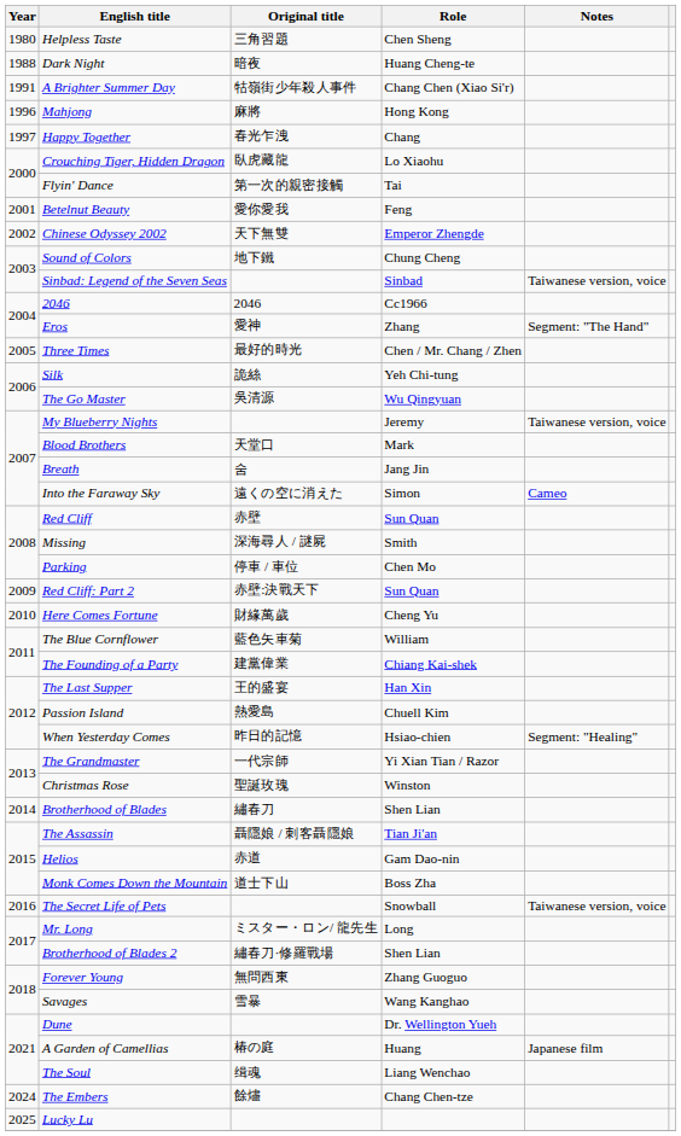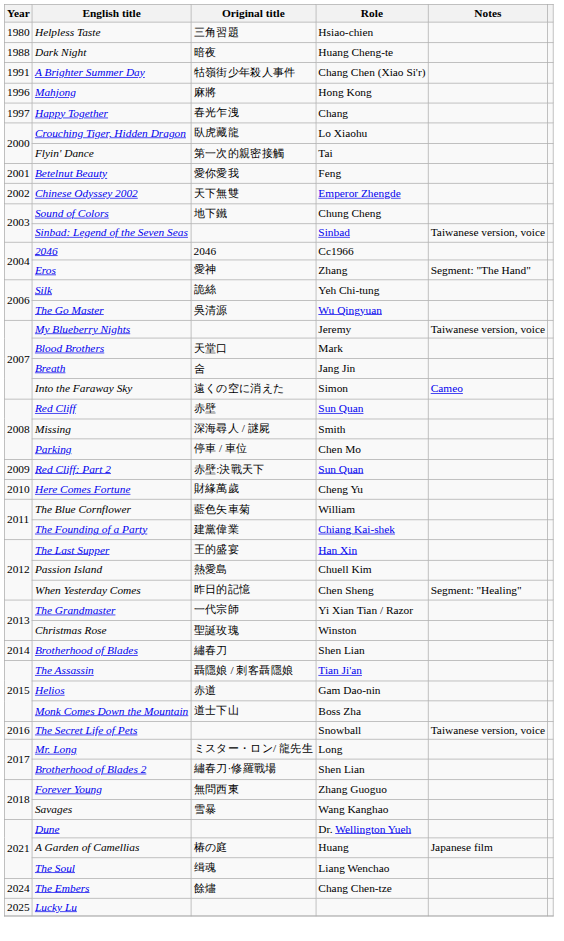 <table class="wikitable sortable">
 <tr>
 <th>Year</th>
 <th>English title</th>
 <th>Original title</th>
 <th>Role</th>
 <th class="unsortable">Notes</th>
 <th class="unsortable"></th>
 </tr>
 <tr>
 <td>1980</td>
 <td><em>Helpless Taste</em></td>
 <td>三角習題</td>
-<td>Chen Sheng</td>
+<td>Hsiao-chien</td>
 <td></td>
 <td></td>
 </tr>
 <tr>
 <td>1988</td>
 <td><em>Dark Night</em></td>
 <td>暗夜</td>
 <td>Huang Cheng-te</td>
 <td></td>
 <td></td>
 </tr>
 <tr>
 <td>1991</td>
 <td><em><a href='#'>A Brighter Summer Day</a></em></td>
 <td>牯嶺街少年殺人事件</td>
 <td>Chang Chen (Xiao Si'r)</td>
 <td></td>
 <td></td>
 </tr>
 <tr>
 <td>1996</td>
 <td><em><a href='#'>Mahjong</a></em></td>
 <td>麻將</td>
 <td>Hong Kong</td>
 <td></td>
 <td></td>
 </tr>
 <tr>
 <td>1997</td>
 <td><em><a href='#'>Happy Together</a></em></td>
 <td>春光乍洩</td>
 <td>Chang</td>
 <td></td>
 <td></td>
 </tr>
 <tr>
 <td rowspan="2">2000</td>
 <td><em><a href='#'>Crouching Tiger, Hidden Dragon</a></em></td>
 <td>臥虎藏龍</td>
 <td>Lo Xiaohu</td>
 <td></td>
 <td></td>
 </tr>
 <tr>
 <td><em>Flyin' Dance</em></td>
 <td>第一次的親密接觸</td>
 <td>Tai</td>
 <td></td>
 <td></td>
 </tr>
 <tr>
 <td>2001</td>
 <td><em><a href='#'>Betelnut Beauty</a></em></td>
 <td>愛你愛我</td>
 <td>Feng</td>
 <td></td>
 <td></td>
 </tr>
 <tr>
 <td>2002</td>
 <td><em><a href='#'>Chinese Odyssey 2002</a></em></td>
 <td>天下無雙</td>
 <td><a href='#'>Emperor Zhengde</a></td>
 <td></td>
 <td></td>
 </tr>
 <tr>
 <td rowspan="2">2003</td>
 <td><a href='#'><em>Sound of Colors</em></a></td>
 <td>地下鐵</td>
 <td>Chung Cheng</td>
 <td></td>
 <td></td>
 </tr>
 <tr>
 <td><em><a href='#'>Sinbad: Legend of the Seven Seas</a></em></td>
 <td></td>
 <td><a href='#'>Sinbad</a></td>
 <td>Taiwanese version, voice</td>
 <td></td>
 </tr>
 <tr>
 <td rowspan="2">2004</td>
 <td><em><a href='#'>2046</a></em></td>
 <td>2046</td>
 <td>Cc1966</td>
 <td></td>
 <td></td>
 </tr>
 <tr>
 <td><em><a href='#'>Eros</a></em></td>
 <td>愛神</td>
 <td>Zhang</td>
 <td>Segment: "The Hand"</td>
-<td></td>
-</tr>
-<tr>
-<td>2005</td>
-<td><em><a href='#'>Three Times</a></em></td>
-<td>最好的時光</td>
-<td>Chen / Mr. Chang / Zhen</td>
-<td></td>
 <td></td>
 </tr>
 <tr>
 <td rowspan="2">2006</td>
 <td><em><a href='#'>Silk</a></em></td>
 <td>詭絲</td>
 <td>Yeh Chi-tung</td>
 <td></td>
 <td></td>
 </tr>
 <tr>
 <td><em><a href='#'>The Go Master</a></em></td>
 <td>吳清源</td>
 <td><a href='#'>Wu Qingyuan</a></td>
 <td></td>
 <td></td>
 </tr>
 <tr>
 <td rowspan="4">2007</td>
 <td><em><a href='#'>My Blueberry Nights</a></em></td>
 <td></td>
 <td>Jeremy</td>
 <td>Taiwanese version, voice</td>
 <td></td>
 </tr>
 <tr>
 <td><em><a href='#'>Blood Brothers</a></em></td>
 <td>天堂口</td>
 <td>Mark</td>
 <td></td>
 <td></td>
 </tr>
 <tr>
 <td><em><a href='#'>Breath</a></em></td>
 <td>숨</td>
 <td>Jang Jin</td>
 <td></td>
 <td></td>
 </tr>
 <tr>
 <td><em>Into the Faraway Sky</em></td>
 <td>遠くの空に消えた</td>
 <td>Simon</td>
 <td><a href='#'>Cameo</a></td>
 <td></td>
 </tr>
 <tr>
 <td rowspan="3">2008</td>
 <td><em><a href='#'>Red Cliff</a></em></td>
 <td>赤壁</td>
 <td><a href='#'>Sun Quan</a></td>
 <td></td>
 <td></td>
 </tr>
 <tr>
 <td><em>Missing</em></td>
 <td>深海尋人 / 謎屍</td>
 <td>Smith</td>
 <td></td>
 <td></td>
 </tr>
 <tr>
 <td><em><a href='#'>Parking</a></em></td>
 <td>停車 / 車位</td>
 <td>Chen Mo</td>
 <td></td>
 <td></td>
 </tr>
 <tr>
 <td>2009</td>
 <td><em><a href='#'>Red Cliff: Part 2</a></em></td>
 <td>赤壁:決戰天下</td>
 <td><a href='#'>Sun Quan</a></td>
 <td></td>
 <td></td>
 </tr>
 <tr>
 <td>2010</td>
 <td><em><a href='#'>Here Comes Fortune</a></em></td>
 <td>財緣萬歲</td>
 <td>Cheng Yu</td>
 <td></td>
 <td></td>
 </tr>
 <tr>
 <td rowspan="2">2011</td>
 <td><em>The Blue Cornflower</em></td>
 <td>藍色矢車菊</td>
 <td>William</td>
 <td></td>
 <td></td>
 </tr>
 <tr>
 <td><em><a href='#'>The Founding of a Party</a></em></td>
 <td>建黨偉業</td>
 <td><a href='#'>Chiang Kai-shek</a></td>
 <td></td>
 <td></td>
 </tr>
 <tr>
 <td rowspan="3">2012</td>
 <td><em><a href='#'>The Last Supper</a></em></td>
 <td>王的盛宴</td>
 <td><a href='#'>Han Xin</a></td>
 <td></td>
 <td></td>
 </tr>
 <tr>
 <td><em>Passion Island</em></td>
 <td>熱愛島</td>
 <td>Chuell Kim</td>
 <td></td>
 <td></td>
 </tr>
 <tr>
 <td><em>When Yesterday Comes</em></td>
 <td>昨日的記憶</td>
-<td>Hsiao-chien</td>
+<td>Chen Sheng</td>
 <td>Segment: "Healing"</td>
 <td></td>
 </tr>
 <tr>
 <td rowspan="2">2013</td>
 <td><em><a href='#'>The Grandmaster</a></em></td>
 <td>一代宗師</td>
 <td>Yi Xian Tian / Razor</td>
 <td></td>
 <td></td>
 </tr>
 <tr>
 <td><em>Christmas Rose</em></td>
 <td>聖誕玫瑰</td>
 <td>Winston</td>
 <td></td>
 <td></td>
 </tr>
 <tr>
 <td>2014</td>
 <td><em><a href='#'>Brotherhood of Blades</a></em></td>
 <td>繡春刀</td>
 <td>Shen Lian</td>
 <td></td>
 <td></td>
 </tr>
 <tr>
 <td rowspan="3">2015</td>
 <td><em><a href='#'>The Assassin</a></em></td>
 <td>聶隱娘 / 刺客聶隱娘</td>
 <td><a href='#'>Tian Ji'an</a></td>
 <td></td>
 <td></td>
 </tr>
 <tr>
 <td><em><a href='#'>Helios</a></em></td>
 <td>赤道</td>
 <td>Gam Dao-nin</td>
 <td></td>
 <td></td>
 </tr>
 <tr>
 <td><em><a href='#'>Monk Comes Down the Mountain</a></em></td>
 <td>道士下山</td>
 <td>Boss Zha</td>
 <td></td>
 <td></td>
 </tr>
 <tr>
 <td>2016</td>
 <td><em><a href='#'>The Secret Life of Pets</a></em></td>
 <td></td>
 <td>Snowball</td>
 <td>Taiwanese version, voice</td>
 <td></td>
 </tr>
 <tr>
 <td rowspan="2">2017</td>
 <td><em><a href='#'>Mr. Long</a></em></td>
 <td>ミスター・ロン/ 龍先生</td>
 <td>Long</td>
 <td></td>
 <td></td>
 </tr>
 <tr>
 <td><em><a href='#'>Brotherhood of Blades 2</a></em></td>
 <td>繡春刀·修羅戰場</td>
 <td>Shen Lian</td>
 <td></td>
 <td></td>
 </tr>
 <tr>
 <td rowspan="2">2018</td>
 <td><em><a href='#'>Forever Young</a></em></td>
 <td>無問西東</td>
 <td>Zhang Guoguo</td>
 <td></td>
 <td></td>
 </tr>
 <tr>
 <td><em>Savages</em></td>
 <td>雪暴</td>
 <td>Wang Kanghao</td>
 <td></td>
 <td></td>
 </tr>
 <tr>
 <td rowspan="3">2021</td>
 <td><em><a href='#'>Dune</a></em></td>
 <td></td>
 <td>Dr. <a href='#'>Wellington Yueh</a></td>
 <td></td>
 <td><br></td>
 </tr>
 <tr>
 <td><em>A Garden of Camellias</em></td>
 <td>椿の庭</td>
 <td>Huang</td>
 <td>Japanese film</td>
 <td></td>
 </tr>
 <tr>
 <td><em><a href='#'>The Soul</a></em></td>
 <td>缉魂</td>
 <td>Liang Wenchao</td>
 <td></td>
 <td></td>
 </tr>
 <tr>
 <td>2024</td>
 <td><em><a href='#'>The Embers</a></em></td>
 <td>餘燼</td>
 <td>Chang Chen-tze</td>
 <td></td>
 </tr>
 <tr>
 <td>2025</td>
 <td><em><a href='#'>Lucky Lu</a></em></td>
 <td></td>
 <td></td>
 <td></td>
 <td></td>
 </tr>
 <tr>
 </tr>
 </table>
